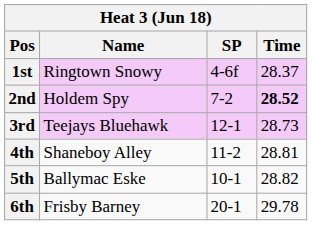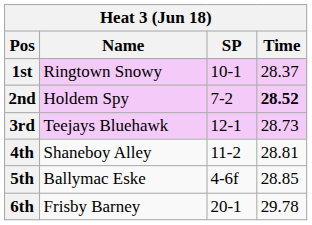 <table class="wikitable">
 <tr>
 <th colspan="6">Heat 3 (Jun 18)</th>
 </tr>
 <tr>
 <th width=20>Pos</th>
 <th width=150>Name</th>
 <th width=40>SP</th>
 <th width=40>Time</th>
 </tr>
 <tr style="background: #f4caf9;">
 <th>1st</th>
 <td>Ringtown Snowy</td>
-<td>4-6f</td>
+<td>10-1</td>
 <td>28.37</td>
 </tr>
 <tr style="background: #f4caf9;">
 <th>2nd</th>
 <td>Holdem Spy</td>
 <td>7-2</td>
 <td><strong>28.52</strong></td>
 </tr>
 <tr style="background: #f4caf9;">
 <th>3rd</th>
 <td>Teejays Bluehawk</td>
 <td>12-1</td>
 <td>28.73</td>
 </tr>
 <tr>
 <th>4th</th>
 <td>Shaneboy Alley</td>
 <td>11-2</td>
 <td>28.81</td>
 </tr>
 <tr>
 <th>5th</th>
 <td>Ballymac Eske</td>
-<td>10-1</td>
-<td>28.82</td>
+<td>4-6f</td>
+<td>28.85</td>
 </tr>
 <tr>
 <th>6th</th>
 <td>Frisby Barney</td>
 <td>20-1</td>
 <td>29.78</td>
 </tr>
 </table>
